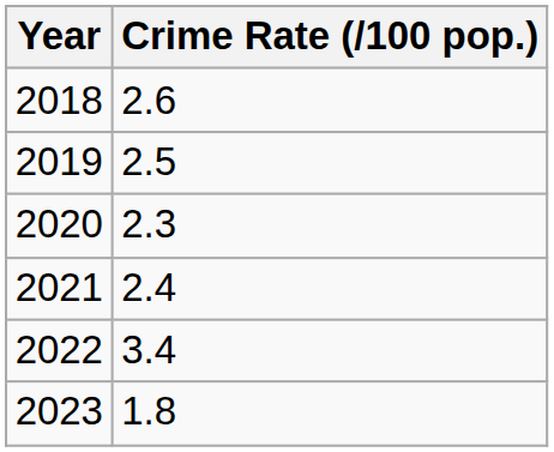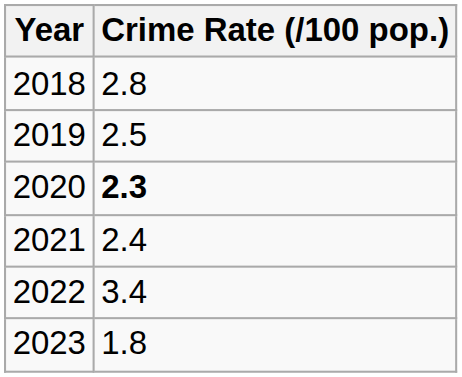 <table class="wikitable">
 <tr>
 <th>Year</th>
 <th>Crime Rate (/100 pop.)</th>
 </tr>
 <tr>
 <td>2018</td>
-<td>2.6</td>
+<td>2.8</td>
 </tr>
 <tr>
 <td>2019</td>
 <td>2.5</td>
 </tr>
 <tr>
 <td>2020</td>
-<td>2.3</td>
+<td><strong>2.3</strong></td>
 </tr>
 <tr>
 <td>2021</td>
 <td>2.4</td>
 </tr>
 <tr>
 <td>2022</td>
 <td>3.4</td>
 </tr>
 <tr>
 <td>2023</td>
 <td>1.8</td>
 </tr>
 </table>
